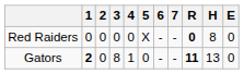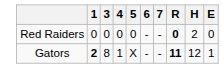 <table align = right border="2" cellpadding="4" cellspacing="0" style="margin: 1em 1em 1em 1em; background: #F9F9F9; border: 1px #aaa solid; border-collapse: collapse;">
 <tr align=center style="background: #F2F2F2;">
 <th></th>
 <th>1</th>
-<th>2</th>
 <th>3</th>
 <th>4</th>
 <th>5</th>
 <th>6</th>
 <th>7</th>
 <th>R</th>
 <th>H</th>
 <th>E</th>
 </tr>
 <tr align=center>
 <td>Red Raiders</td>
 <td>0</td>
 <td>0</td>
 <td>0</td>
 <td>0</td>
-<td>X</td>
 <td>-</td>
 <td>-</td>
 <td><strong>0</strong></td>
-<td>8</td>
+<td>2</td>
 <td>0</td>
 </tr>
 <tr align=center>
 <td>Gators</td>
 <td><strong>2</strong></td>
-<td>0</td>
 <td>8</td>
 <td>1</td>
-<td>0</td>
+<td>X</td>
 <td>-</td>
 <td>-</td>
 <td><strong>11</strong></td>
-<td>13</td>
-<td>0</td>
+<td>12</td>
+<td>1</td>
 </tr>
 </table>
